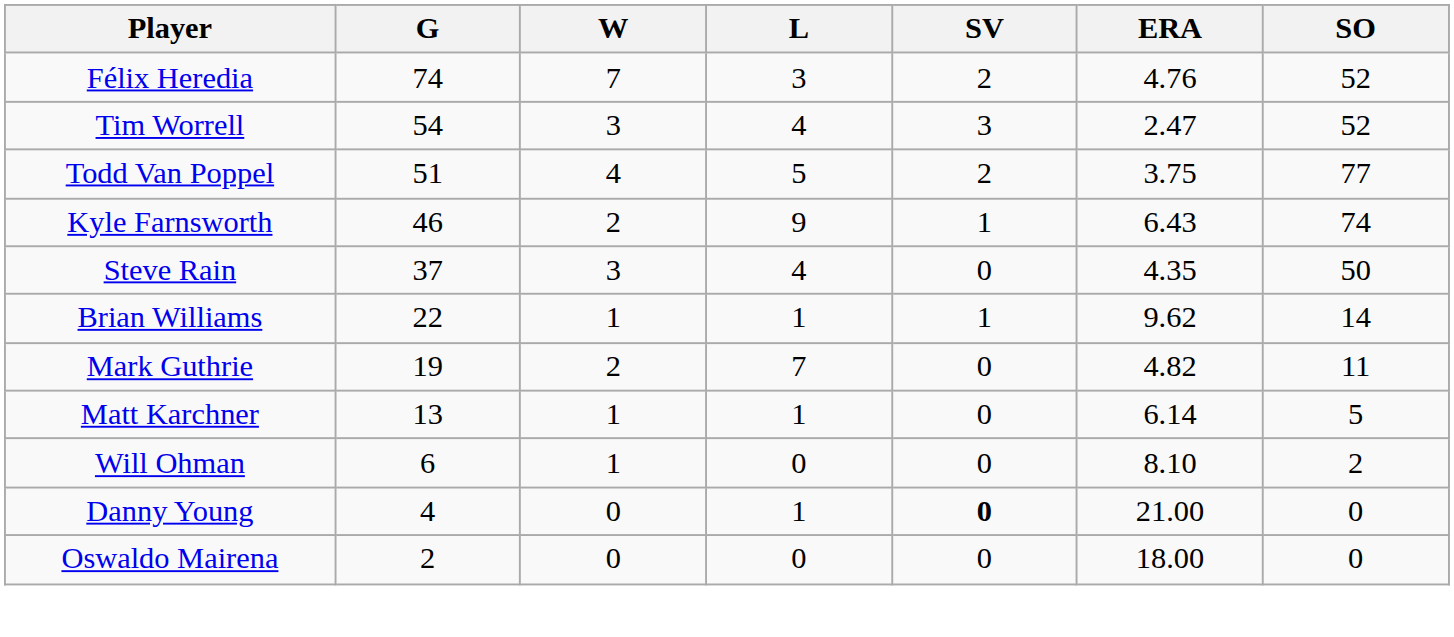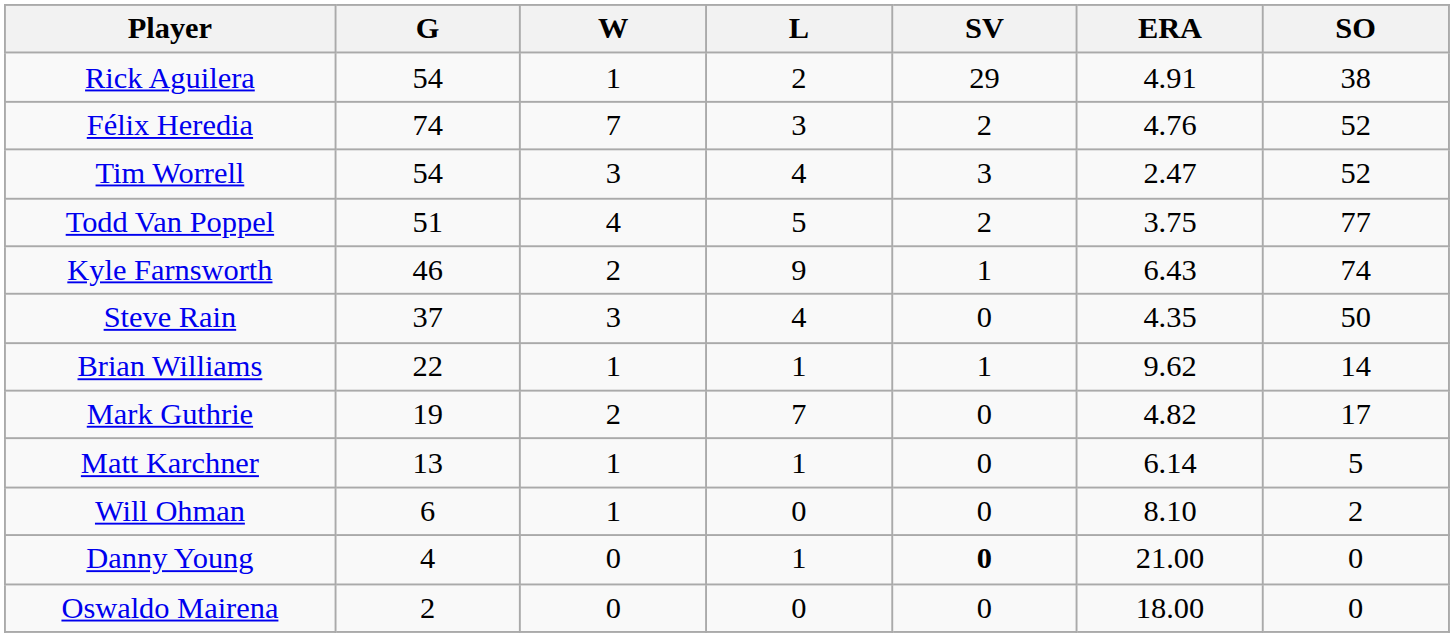 <table class="wikitable sortable">
 <tr>
 <th bgcolor="#DDDDFF" width="16%">Player</th>
 <th bgcolor="#DDDDFF" width="9%">G</th>
 <th bgcolor="#DDDDFF" width="9%">W</th>
 <th bgcolor="#DDDDFF" width="9%">L</th>
 <th bgcolor="#DDDDFF" width="9%">SV</th>
 <th bgcolor="#DDDDFF" width="9%">ERA</th>
 <th bgcolor="#DDDDFF" width="9%">SO</th>
+</tr>
+<tr align="center">
+<td><a href='#'>Rick Aguilera</a></td>
+<td>54</td>
+<td>1</td>
+<td>2</td>
+<td>29</td>
+<td>4.91</td>
+<td>38</td>
 </tr>
 <tr align=center>
 <td><a href='#'>Félix Heredia</a></td>
 <td>74</td>
 <td>7</td>
 <td>3</td>
 <td>2</td>
 <td>4.76</td>
 <td>52</td>
 </tr>
 <tr align=center>
 <td><a href='#'>Tim Worrell</a></td>
 <td>54</td>
 <td>3</td>
 <td>4</td>
 <td>3</td>
 <td>2.47</td>
 <td>52</td>
 </tr>
 <tr align=center>
 <td><a href='#'>Todd Van Poppel</a></td>
 <td>51</td>
 <td>4</td>
 <td>5</td>
 <td>2</td>
 <td>3.75</td>
 <td>77</td>
 </tr>
 <tr align=center>
 <td><a href='#'>Kyle Farnsworth</a></td>
 <td>46</td>
 <td>2</td>
 <td>9</td>
 <td>1</td>
 <td>6.43</td>
 <td>74</td>
 </tr>
 <tr align=center>
 <td><a href='#'>Steve Rain</a></td>
 <td>37</td>
 <td>3</td>
 <td>4</td>
 <td>0</td>
 <td>4.35</td>
 <td>50</td>
 </tr>
 <tr align=center>
 <td><a href='#'>Brian Williams</a></td>
 <td>22</td>
 <td>1</td>
 <td>1</td>
 <td>1</td>
 <td>9.62</td>
 <td>14</td>
 </tr>
 <tr align=center>
 <td><a href='#'>Mark Guthrie</a></td>
 <td>19</td>
 <td>2</td>
 <td>7</td>
 <td>0</td>
 <td>4.82</td>
-<td>11</td>
+<td>17</td>
 </tr>
 <tr align=center>
 <td><a href='#'>Matt Karchner</a></td>
 <td>13</td>
 <td>1</td>
 <td>1</td>
 <td>0</td>
 <td>6.14</td>
 <td>5</td>
 </tr>
 <tr align=center>
 <td><a href='#'>Will Ohman</a></td>
 <td>6</td>
 <td>1</td>
 <td>0</td>
 <td>0</td>
 <td>8.10</td>
 <td>2</td>
 </tr>
 <tr align=center>
 <td><a href='#'>Danny Young</a></td>
 <td>4</td>
 <td>0</td>
 <td>1</td>
 <td><strong>0</strong></td>
 <td>21.00</td>
 <td>0</td>
 </tr>
 <tr align=center>
 <td><a href='#'>Oswaldo Mairena</a></td>
 <td>2</td>
 <td>0</td>
 <td>0</td>
 <td>0</td>
 <td>18.00</td>
 <td>0</td>
 </tr>
 </table>
